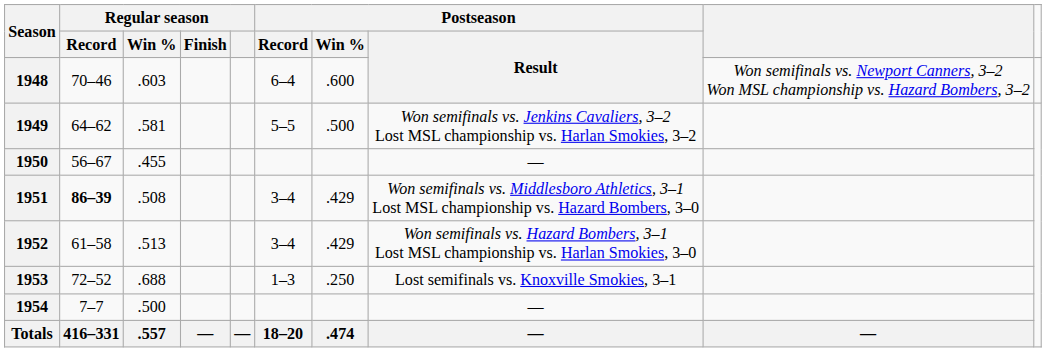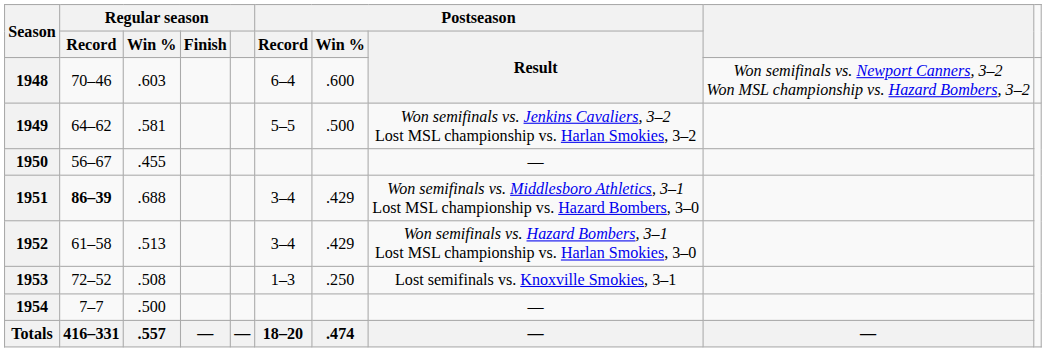 <table class="wikitable sortable plainrowheaders" style="font-size: 95%; text-align:center;">
 <tr>
 <th rowspan="2" scope="col">Season</th>
 <th colspan="4" scope="col">Regular season</th>
 <th colspan="3" scope="col">Postseason</th>
 <th rowspan="2" class="unsortable" scope="col"></th>
 </tr>
 <tr>
 <th scope="col">Record</th>
 <th scope="col">Win %</th>
 <th scope="col">Finish</th>
 <th scope="col"></th>
 <th scope="col">Record</th>
 <th scope="col">Win %</th>
 <th class="unsortable" rowspan="2" scope="col">Result</th>
 </tr>
 <tr>
 <th scope="row" style="text-align:center">1948</th>
 <td>70–46</td>
 <td>.603</td>
 <td></td>
 <td></td>
 <td>6–4</td>
 <td>.600</td>
 <td><em>Won semifinals vs. <a href='#'>Newport Canners</a>, 3–2</em><br><em>Won MSL championship vs. <a href='#'>Hazard Bombers</a>, 3–2</em></td>
 <td></td>
 </tr>
 <tr>
 <th scope="row" style="text-align:center">1949</th>
 <td>64–62</td>
 <td>.581</td>
 <td></td>
 <td></td>
 <td>5–5</td>
 <td>.500</td>
 <td><em>Won semifinals vs. <a href='#'>Jenkins Cavaliers</a>, 3–2</em><br>Lost MSL championship vs. <a href='#'>Harlan Smokies</a>, 3–2</td>
 <td></td>
 </tr>
 <tr>
 <th scope="row" style="text-align:center">1950</th>
 <td>56–67</td>
 <td>.455</td>
 <td></td>
 <td></td>
 <td></td>
 <td></td>
 <td>—</td>
 <td></td>
 </tr>
 <tr>
 <th scope="row" style="text-align:center">1951</th>
 <td><strong>86–39</strong></td>
-<td>.508</td>
+<td>.688</td>
 <td></td>
 <td></td>
 <td>3–4</td>
 <td>.429</td>
 <td><em>Won semifinals vs. <a href='#'>Middlesboro Athletics</a>, 3–1</em><br>Lost MSL championship vs. <a href='#'>Hazard Bombers</a>, 3–0</td>
 <td></td>
 </tr>
 <tr>
 <th scope="row" style="text-align:center">1952</th>
 <td>61–58</td>
 <td>.513</td>
 <td></td>
 <td></td>
 <td>3–4</td>
 <td>.429</td>
 <td><em>Won semifinals vs. <a href='#'>Hazard Bombers</a>, 3–1</em><br>Lost MSL championship vs. <a href='#'>Harlan Smokies</a>, 3–0</td>
 <td></td>
 </tr>
 <tr>
 <th scope="row" style="text-align:center">1953</th>
 <td>72–52</td>
-<td>.688</td>
+<td>.508</td>
 <td></td>
 <td></td>
 <td>1–3</td>
 <td>.250</td>
 <td>Lost semifinals vs. <a href='#'>Knoxville Smokies</a>, 3–1</td>
 <td></td>
 </tr>
 <tr>
 <th scope="row" style="text-align:center">1954</th>
 <td>7–7</td>
 <td>.500</td>
 <td></td>
 <td></td>
 <td></td>
 <td></td>
 <td>—</td>
 <td></td>
 </tr>
 <tr class="sortbottom">
 <th scope="row" style="text-align:center"><strong>Totals</strong></th>
 <th>416–331</th>
 <th>.557</th>
 <th>—</th>
 <th>—</th>
 <th>18–20</th>
 <th>.474</th>
 <th>—</th>
 <th>—</th>
 </tr>
 </table>
